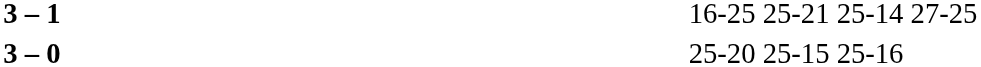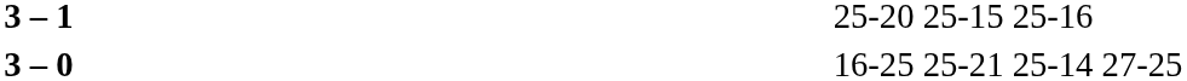 <table width=100% cellspacing=1>
 <tr>
 <th width=20%></th>
 <th width=12%></th>
 <th width=20%></th>
 <th width=33%></th>
 <td></td>
 </tr>
 <tr style=font-size:90%>
 <td align=right><strong></strong></td>
 <td align=center><strong>3 – 1</strong></td>
 <td></td>
-<td>16-25 25-21 25-14 27-25</td>
+<td>25-20 25-15 25-16</td>
 <td></td>
 </tr>
 <tr style=font-size:90%>
 <td align=right><strong></strong></td>
 <td align=center><strong>3 – 0</strong></td>
 <td></td>
-<td>25-20 25-15 25-16</td>
+<td>16-25 25-21 25-14 27-25</td>
 </tr>
 </table>
